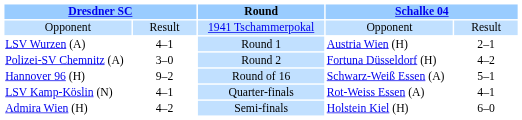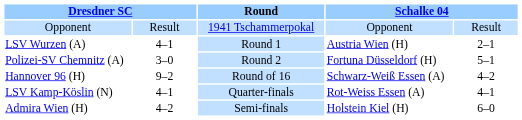 <table style="width:80%; text-align:center;">
 <tr style="vertical-align:top; background:#99CCFF;">
 <th colspan="2"><a href='#'>Dresdner SC</a></th>
 <th style="width:20%">Round</th>
 <th colspan="2"><a href='#'>Schalke 04</a></th>
 </tr>
 <tr style="vertical-align:top; background:#C1E0FF;">
 <td style="width:20%">Opponent</td>
 <td style="width:10%">Result</td>
 <td><a href='#'>1941 Tschammerpokal</a></td>
 <td style="width:20%">Opponent</td>
 <td style="width:10%">Result</td>
 </tr>
 <tr>
 <td align="left"><a href='#'>LSV Wurzen</a> (A)</td>
 <td>4–1</td>
 <td style="background:#C1E0FF;">Round 1</td>
 <td align="left"><a href='#'>Austria Wien</a> (H)</td>
 <td>2–1 </td>
 </tr>
 <tr>
 <td align="left"><a href='#'>Polizei-SV Chemnitz</a> (A)</td>
 <td>3–0</td>
 <td style="background:#C1E0FF;">Round 2</td>
 <td align="left"><a href='#'>Fortuna Düsseldorf</a> (H)</td>
-<td>4–2</td>
+<td>5–1</td>
 </tr>
 <tr>
 <td align="left"><a href='#'>Hannover 96</a> (H)</td>
 <td>9–2</td>
 <td style="background:#C1E0FF;">Round of 16</td>
 <td align="left"><a href='#'>Schwarz-Weiß Essen</a> (A)</td>
-<td>5–1</td>
+<td>4–2</td>
 </tr>
 <tr>
 <td align="left"><a href='#'>LSV Kamp-Köslin</a> (N)</td>
 <td>4–1</td>
 <td style="background:#C1E0FF;">Quarter-finals</td>
 <td align="left"><a href='#'>Rot-Weiss Essen</a> (A)</td>
 <td>4–1</td>
 </tr>
 <tr>
 <td align="left"><a href='#'>Admira Wien</a> (H)</td>
 <td>4–2</td>
 <td style="background:#C1E0FF;">Semi-finals</td>
 <td align="left"><a href='#'>Holstein Kiel</a> (H)</td>
 <td>6–0</td>
 </tr>
 </table>
